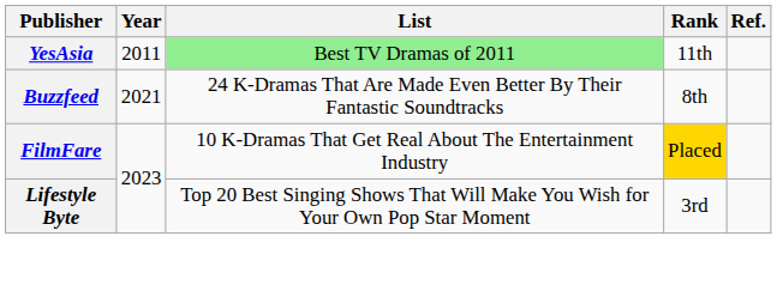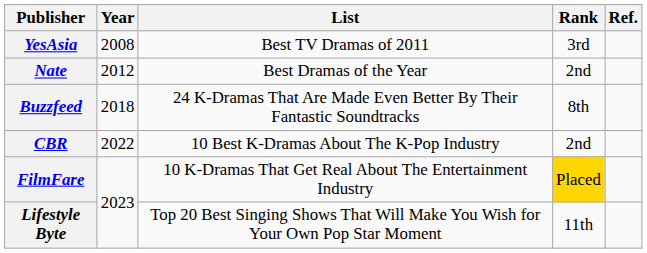 <table class="wikitable plainrowheaders" style="text-align:center;">
 <tr>
 <th>Publisher</th>
 <th>Year</th>
 <th>List</th>
 <th>Rank</th>
 <th>Ref.</th>
 </tr>
 <tr>
 <th scope="row"><em><a href='#'>YesAsia</a></em></th>
-<td>2011</td>
-<td style="background: lightgreen;">Best TV Dramas of 2011</td>
-<td>11th</td>
+<td>2008</td>
+<td>Best TV Dramas of 2011</td>
+<td>3rd</td>
+<td></td>
+</tr>
+<tr>
+<th scope="row"><em><a href='#'>Nate</a></em></th>
+<td>2012</td>
+<td>Best Dramas of the Year</td>
+<td>2nd</td>
 <td></td>
 </tr>
 <tr>
 <th scope="row"><a href='#'><em>Buzzfeed</em></a></th>
-<td>2021</td>
+<td>2018</td>
 <td>24 K-Dramas That Are Made Even Better By Their Fantastic Soundtracks</td>
 <td>8th</td>
+<td></td>
+</tr>
+<tr>
+<th scope="row"><em><a href='#'>CBR</a></em></th>
+<td>2022</td>
+<td>10 Best K-Dramas About The K-Pop Industry</td>
+<td>2nd</td>
 <td></td>
 </tr>
 <tr>
 <th scope="row"><em><a href='#'>FilmFare</a></em></th>
 <td rowspan="2">2023</td>
 <td>10 K-Dramas That Get Real About The Entertainment Industry</td>
 <td style="background: gold;">Placed</td>
 <td></td>
 </tr>
 <tr>
 <th scope="row"><em>Lifestyle Byte</em></th>
 <td>Top 20 Best Singing Shows That Will Make You Wish for Your Own Pop Star Moment</td>
-<td>3rd</td>
+<td>11th</td>
 <td></td>
 </tr>
 </table>
